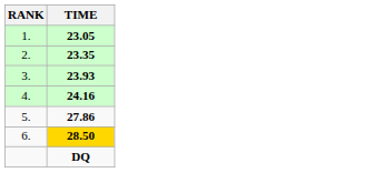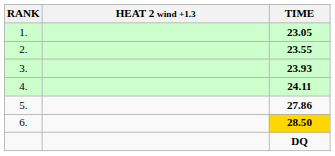 <table class="wikitable" style="border-collapse: collapse; font-size: 90%;">
 <tr>
 <th>RANK</th>
+<th style="width: 20em">HEAT 2 <small>wind +1.3</small></th>
 <th style="width: 5em">TIME</th>
 </tr>
 <tr style="background:#ccffcc;">
 <td align="center">1.</td>
+<td></td>
 <td align="center"><strong>23.05</strong></td>
 </tr>
 <tr style="background:#ccffcc;">
 <td align="center">2.</td>
-<td align="center"><strong>23.35</strong></td>
+<td></td>
+<td align="center"><strong>23.55</strong></td>
 </tr>
 <tr style="background:#ccffcc;">
 <td align="center">3.</td>
+<td></td>
 <td align="center"><strong>23.93</strong></td>
 </tr>
 <tr style="background:#ccffcc;">
 <td align="center">4.</td>
-<td align="center"><strong>24.16</strong></td>
+<td></td>
+<td align="center"><strong>24.11</strong></td>
 </tr>
 <tr>
 <td align="center">5.</td>
+<td></td>
 <td align="center"><strong>27.86</strong></td>
 </tr>
 <tr>
 <td align="center">6.</td>
+<td></td>
 <td align="center" style="background: gold;"><strong>28.50</strong></td>
 </tr>
 <tr>
 <td align="center"></td>
+<td></td>
 <td align="center"><strong>DQ</strong></td>
 </tr>
 </table>
